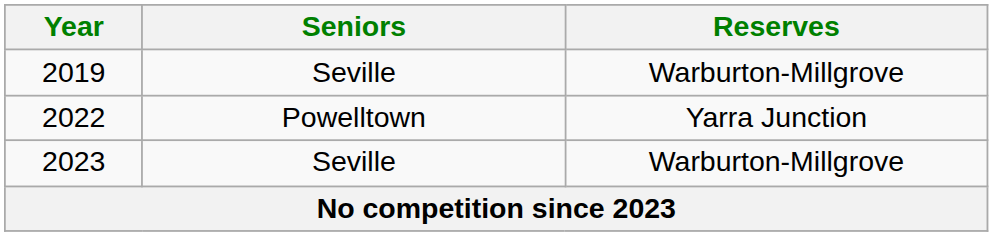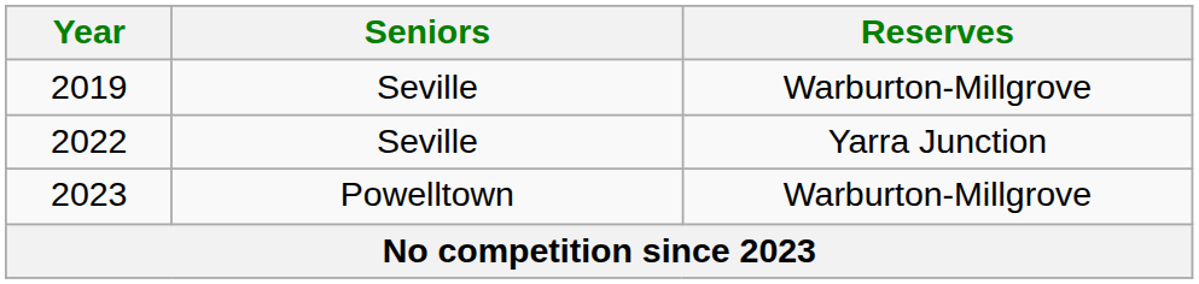 <table class="wikitable">
 <tr>
 <th style="color:green" width="70">Year</th>
 <th style="color:green" width="230">Seniors</th>
 <th style="color:green" width="230">Reserves</th>
 </tr>
 <tr>
 <td align="center">2019</td>
 <td align="center">Seville</td>
 <td align="center">Warburton-Millgrove</td>
 </tr>
 <tr>
 <td align="center">2022</td>
-<td align="center">Powelltown</td>
+<td align="center">Seville</td>
 <td align="center">Yarra Junction</td>
 </tr>
 <tr>
 <td align="center">2023</td>
-<td align="center">Seville</td>
+<td align="center">Powelltown</td>
 <td align="center">Warburton-Millgrove</td>
 </tr>
 <tr>
 <th colspan="3">No competition since 2023</th>
 </tr>
 </table>
